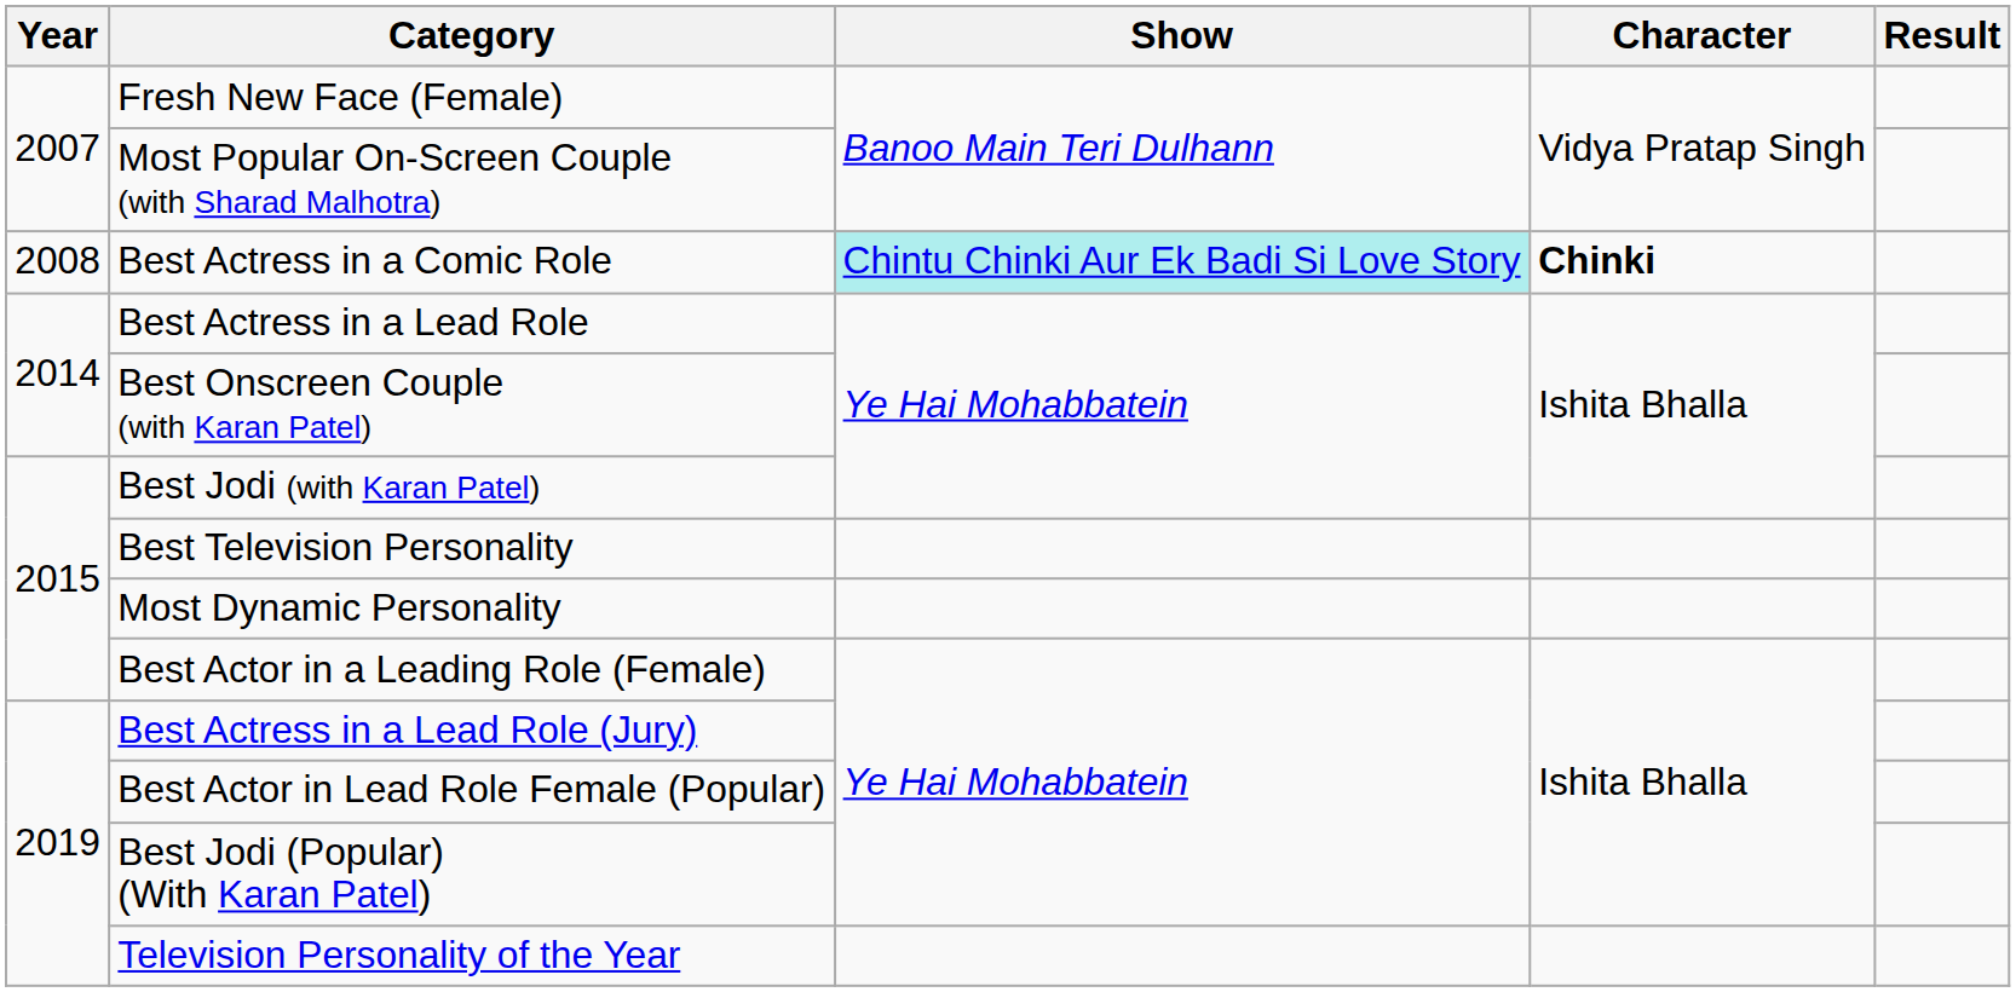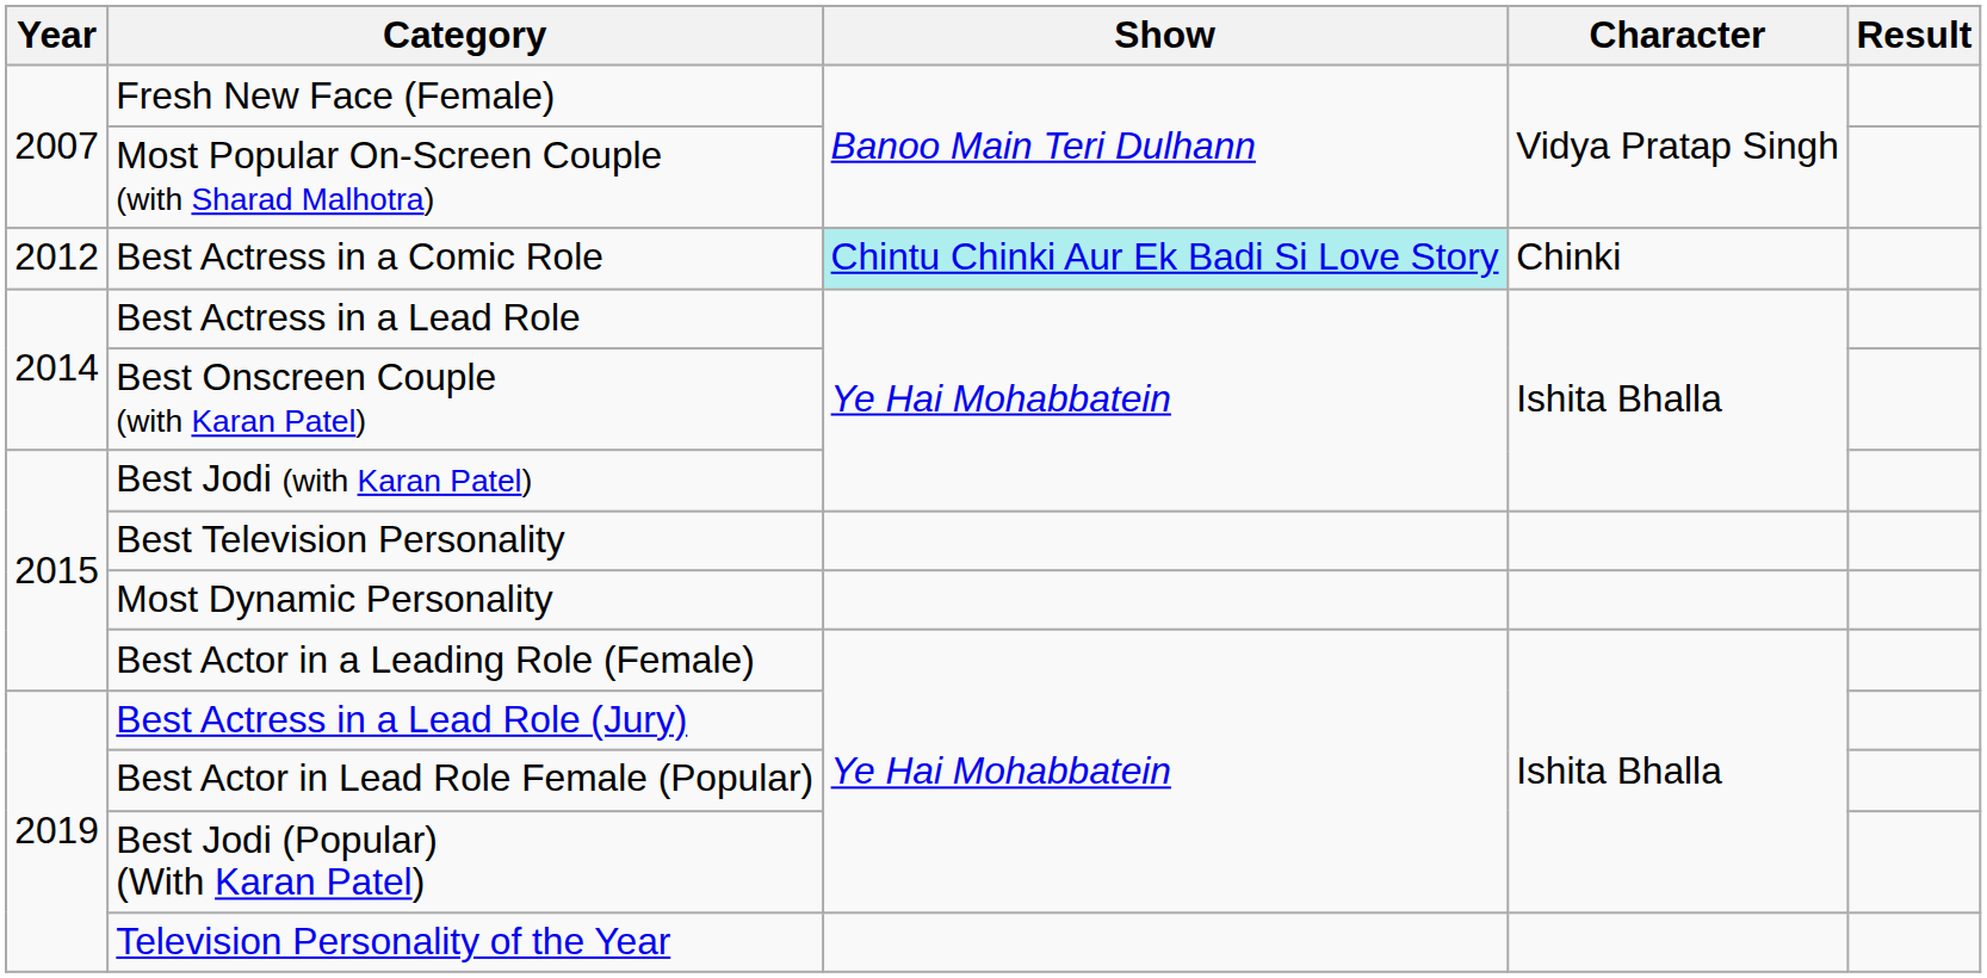 <table class="wikitable sortable">
 <tr>
 <th>Year</th>
 <th>Category</th>
 <th>Show</th>
 <th>Character</th>
 <th>Result</th>
 </tr>
 <tr>
 <td rowspan="2">2007</td>
 <td>Fresh New Face (Female)</td>
 <td rowspan=2><em><a href='#'>Banoo Main Teri Dulhann</a></em></td>
 <td rowspan=2>Vidya Pratap Singh</td>
 <td></td>
 </tr>
 <tr>
 <td>Most Popular On-Screen Couple<br><small>(with <a href='#'>Sharad Malhotra</a>)</small></td>
 <td></td>
 </tr>
 <tr>
-<td>2008</td>
+<td>2012</td>
 <td>Best Actress in a Comic Role</td>
 <td style="background: paleturquoise;"><a href='#'>Chintu Chinki Aur Ek Badi Si Love Story</a></td>
-<td><strong>Chinki</strong></td>
+<td>Chinki</td>
 <td></td>
 </tr>
 <tr>
 <td rowspan=2>2014</td>
 <td>Best Actress in a Lead Role</td>
 <td rowspan="3"><em><a href='#'>Ye Hai Mohabbatein</a></em></td>
 <td rowspan=3>Ishita Bhalla</td>
 <td></td>
 </tr>
 <tr>
 <td>Best Onscreen Couple<br><small>(with <a href='#'>Karan Patel</a>)</small></td>
 <td></td>
 </tr>
 <tr>
 <td rowspan="4">2015</td>
 <td>Best Jodi <small>(with <a href='#'>Karan Patel</a>)</small></td>
 <td></td>
 </tr>
 <tr>
 <td>Best Television Personality</td>
 <td></td>
 <td></td>
 <td></td>
 </tr>
 <tr>
 <td>Most Dynamic Personality</td>
 <td></td>
 <td></td>
 <td></td>
 </tr>
 <tr>
 <td>Best Actor in a Leading Role (Female)</td>
 <td rowspan="4"><em><a href='#'>Ye Hai Mohabbatein</a></em></td>
 <td rowspan=4>Ishita Bhalla</td>
 <td></td>
 </tr>
 <tr>
 <td rowspan="4">2019</td>
 <td Indian Telly Award for Best Actress in a Lead Role#JuryA ward><a href='#'>Best Actress in a Lead Role (Jury)</a></td>
 <td></td>
 </tr>
 <tr>
 <td>Best Actor in Lead Role Female (Popular)</td>
 <td></td>
 </tr>
 <tr>
 <td>Best Jodi (Popular)<br>(With <a href='#'>Karan Patel</a>)</td>
 <td></td>
 </tr>
 <tr>
 <td><a href='#'>Television Personality of the Year</a></td>
 <td></td>
 <td></td>
 <td></td>
 </tr>
 </table>
